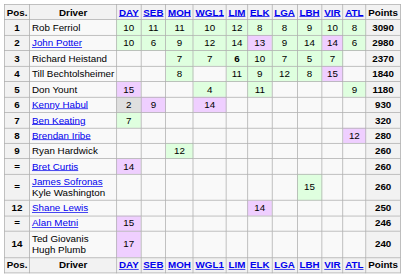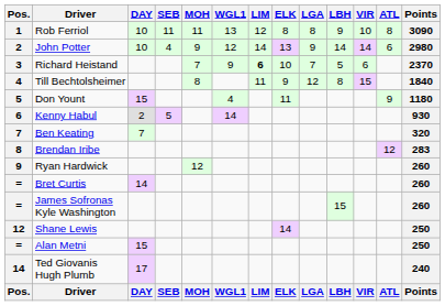 <table class="wikitable" style="font-size:85%;">
 <tr>
 <th>Pos.</th>
 <th>Driver</th>
 <th><a href='#'>DAY</a></th>
 <th><a href='#'>SEB</a></th>
 <th><a href='#'>MOH</a></th>
 <th><a href='#'>WGL1</a></th>
 <th><a href='#'>LIM</a></th>
 <th><a href='#'>ELK</a></th>
 <th><a href='#'>LGA</a></th>
 <th><a href='#'>LBH</a></th>
 <th><a href='#'>VIR</a></th>
 <th><a href='#'>ATL</a></th>
 <th>Points</th>
 </tr>
 <tr>
 <th>1</th>
 <td> Rob Ferriol</td>
 <td style="background:#dfffdf;" align="center">10</td>
 <td style="background:#dfffdf;" align="center">11</td>
 <td style="background:#dfffdf;" align="center">11</td>
-<td style="background:#dfffdf;" align="center">10</td>
+<td style="background:#dfffdf;" align="center">13</td>
 <td style="background:#dfffdf;" align="center">12</td>
 <td style="background:#dfffdf;" align="center">8</td>
 <td style="background:#dfffdf;" align="center">8</td>
 <td style="background:#dfffdf;" align="center">9</td>
 <td style="background:#dfffdf;" align="center">10</td>
 <td style="background:#dfffdf;" align="center">8</td>
 <th>3090</th>
 </tr>
 <tr>
 <th>2</th>
 <td> <a href='#'>John Potter</a></td>
 <td style="background:#dfffdf;" align="center">10</td>
-<td style="background:#dfffdf;" align="center">6</td>
+<td style="background:#dfffdf;" align="center">4</td>
 <td style="background:#dfffdf;" align="center">9</td>
 <td style="background:#dfffdf;" align="center">12</td>
 <td style="background:#dfffdf;" align="center">14</td>
 <td style="background:#efcfff;" align="center">13</td>
 <td style="background:#dfffdf;" align="center">9</td>
 <td style="background:#dfffdf;" align="center">14</td>
 <td style="background:#efcfff;" align="center">14</td>
 <td style="background:#dfffdf;" align="center">6</td>
 <th>2980</th>
 </tr>
 <tr>
 <th>3</th>
 <td> Richard Heistand</td>
 <td></td>
 <td></td>
 <td style="background:#dfffdf;" align="center">7</td>
-<td style="background:#dfffdf;" align="center">7</td>
+<td style="background:#dfffdf;" align="center">9</td>
 <td style="background:#dfffdf;" align="center"><strong>6</strong></td>
 <td style="background:#dfffdf;" align="center">10</td>
 <td style="background:#dfffdf;" align="center">7</td>
 <td style="background:#dfffdf;" align="center">5</td>
-<td style="background:#dfffdf;" align="center">7</td>
+<td style="background:#dfffdf;" align="center">6</td>
 <td></td>
 <th>2370</th>
 </tr>
 <tr>
 <th>4</th>
 <td> Till Bechtolsheimer</td>
 <td></td>
 <td></td>
 <td style="background:#dfffdf;" align="center">8</td>
 <td></td>
 <td style="background:#dfffdf;" align="center">11</td>
 <td style="background:#dfffdf;" align="center">9</td>
 <td style="background:#dfffdf;" align="center">12</td>
 <td style="background:#dfffdf;" align="center">8</td>
 <td style="background:#efcfff;" align="center">15</td>
 <td></td>
 <th>1840</th>
 </tr>
 <tr>
 <th>5</th>
 <td> Don Yount</td>
 <td style="background:#efcfff;" align="center">15</td>
 <td></td>
 <td></td>
 <td style="background:#dfffdf;" align="center">4</td>
 <td></td>
 <td style="background:#dfffdf;" align="center">11</td>
 <td></td>
 <td></td>
 <td></td>
 <td style="background:#dfffdf;" align="center">9</td>
 <th>1180</th>
 </tr>
 <tr>
 <th>6</th>
 <td> <a href='#'>Kenny Habul</a></td>
 <td style="background:#dfdfdf;" align="center">2</td>
-<td style="background:#efcfff;" align="center">9</td>
+<td style="background:#efcfff;" align="center">5</td>
 <td></td>
 <td style="background:#efcfff;" align="center">14</td>
 <td></td>
 <td></td>
 <td></td>
 <td></td>
 <td></td>
 <td></td>
 <th>930</th>
 </tr>
 <tr>
 <th>7</th>
 <td> <a href='#'>Ben Keating</a></td>
 <td style="background:#dfffdf;" align="center">7</td>
 <td></td>
 <td></td>
 <td></td>
 <td></td>
 <td></td>
 <td></td>
 <td></td>
 <td></td>
 <td></td>
 <th>320</th>
 </tr>
 <tr>
 <th>8</th>
 <td> <a href='#'>Brendan Iribe</a></td>
 <td></td>
 <td></td>
 <td></td>
 <td></td>
 <td></td>
 <td></td>
 <td></td>
 <td></td>
 <td></td>
 <td style="background:#efcfff;" align="center">12</td>
-<th>280</th>
+<th>283</th>
 </tr>
 <tr>
 <th>9</th>
 <td> Ryan Hardwick</td>
 <td></td>
 <td></td>
 <td style="background:#dfffdf;" align="center">12</td>
 <td></td>
 <td></td>
 <td></td>
 <td></td>
 <td></td>
 <td></td>
 <td></td>
 <th>260</th>
 </tr>
 <tr>
 <th>=</th>
 <td> <a href='#'>Bret Curtis</a></td>
 <td style="background:#efcfff;" align="center">14</td>
 <td></td>
 <td></td>
 <td></td>
 <td></td>
 <td></td>
 <td></td>
 <td></td>
 <td></td>
 <td></td>
 <th>260</th>
 </tr>
 <tr>
 <th>=</th>
 <td> <a href='#'>James Sofronas</a><br> Kyle Washington</td>
 <td></td>
 <td></td>
 <td></td>
 <td></td>
 <td></td>
 <td></td>
 <td></td>
 <td style="background:#dfffdf;" align="center">15</td>
 <td></td>
 <td></td>
 <th>260</th>
 </tr>
 <tr>
 <th>12</th>
 <td> <a href='#'>Shane Lewis</a></td>
 <td></td>
 <td></td>
 <td></td>
 <td></td>
 <td></td>
 <td style="background:#efcfff;" align="center">14</td>
 <td></td>
 <td></td>
 <td></td>
 <td></td>
 <th>250</th>
 </tr>
 <tr>
 <th>=</th>
 <td> <a href='#'>Alan Metni</a></td>
 <td style="background:#efcfff;" align="center">15</td>
 <td></td>
 <td></td>
 <td></td>
 <td></td>
 <td></td>
 <td></td>
 <td></td>
 <td></td>
 <td></td>
-<th>246</th>
+<th>250</th>
 </tr>
 <tr>
 <th>14</th>
 <td> Ted Giovanis<br> Hugh Plumb</td>
 <td style="background:#efcfff;" align="center">17</td>
 <td></td>
 <td></td>
 <td></td>
 <td></td>
 <td></td>
 <td></td>
 <td></td>
 <td></td>
 <td></td>
 <th>240</th>
 </tr>
 <tr>
 <th>Pos.</th>
 <th>Driver</th>
 <th><a href='#'>DAY</a></th>
 <th><a href='#'>SEB</a></th>
 <th><a href='#'>MOH</a></th>
 <th><a href='#'>WGL1</a></th>
 <th><a href='#'>LIM</a></th>
 <th><a href='#'>ELK</a></th>
 <th><a href='#'>LGA</a></th>
 <th><a href='#'>LBH</a></th>
 <th><a href='#'>VIR</a></th>
 <th><a href='#'>ATL</a></th>
 <th>Points</th>
 </tr>
 </table>
